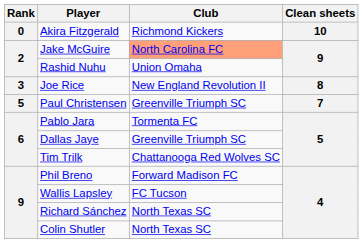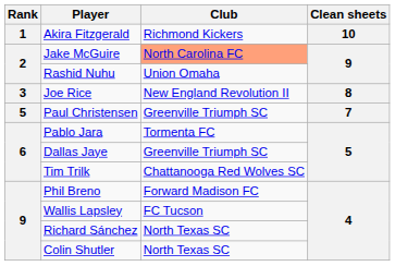 <table class="wikitable">
 <tr>
 <th>Rank</th>
 <th>Player</th>
 <th>Club</th>
 <th>Clean sheets</th>
 </tr>
 <tr>
-<th rowspan=1>0</th>
+<th rowspan=1>1</th>
 <td> <a href='#'>Akira Fitzgerald</a></td>
 <td><a href='#'>Richmond Kickers</a></td>
 <th rowspan=1>10</th>
 </tr>
 <tr>
 <th rowspan=2>2</th>
 <td> <a href='#'>Jake McGuire</a></td>
 <td style="background: lightsalmon;"><a href='#'>North Carolina FC</a></td>
 <th rowspan=2>9</th>
 </tr>
 <tr>
 <td> <a href='#'>Rashid Nuhu</a></td>
 <td><a href='#'>Union Omaha</a></td>
 </tr>
 <tr>
 <th rowspan=1>3</th>
 <td> <a href='#'>Joe Rice</a></td>
 <td><a href='#'>New England Revolution II</a></td>
 <th rowspan=1>8</th>
 </tr>
 <tr>
 <th rowspan=1>5</th>
 <td> <a href='#'>Paul Christensen</a></td>
 <td><a href='#'>Greenville Triumph SC</a></td>
 <th rowspan=1>7</th>
 </tr>
 <tr>
 <th rowspan=3>6</th>
 <td> <a href='#'>Pablo Jara</a></td>
 <td><a href='#'>Tormenta FC</a></td>
 <th rowspan=3>5</th>
 </tr>
 <tr>
 <td> <a href='#'>Dallas Jaye</a></td>
 <td><a href='#'>Greenville Triumph SC</a></td>
 </tr>
 <tr>
 <td> <a href='#'>Tim Trilk</a></td>
 <td><a href='#'>Chattanooga Red Wolves SC</a></td>
 </tr>
 <tr>
 <th rowspan=5>9</th>
 <td> <a href='#'>Phil Breno</a></td>
 <td><a href='#'>Forward Madison FC</a></td>
 <th rowspan=5>4</th>
 </tr>
 <tr>
 <td> <a href='#'>Wallis Lapsley</a></td>
 <td><a href='#'>FC Tucson</a></td>
 </tr>
 <tr>
 <td> <a href='#'>Richard Sánchez</a></td>
 <td><a href='#'>North Texas SC</a></td>
 </tr>
 <tr>
 <td> <a href='#'>Colin Shutler</a></td>
 <td><a href='#'>North Texas SC</a><br></td>
 </tr>
 </table>
